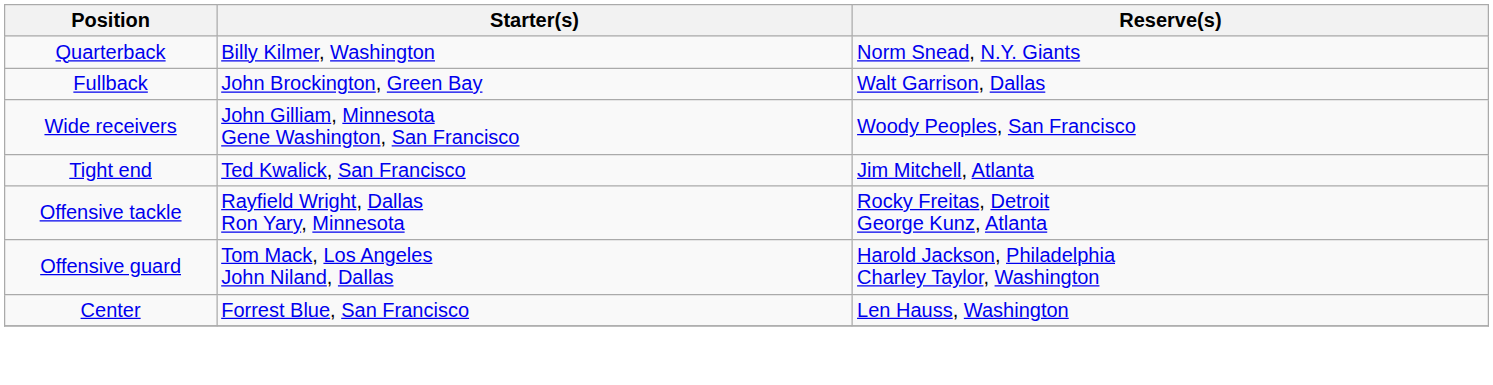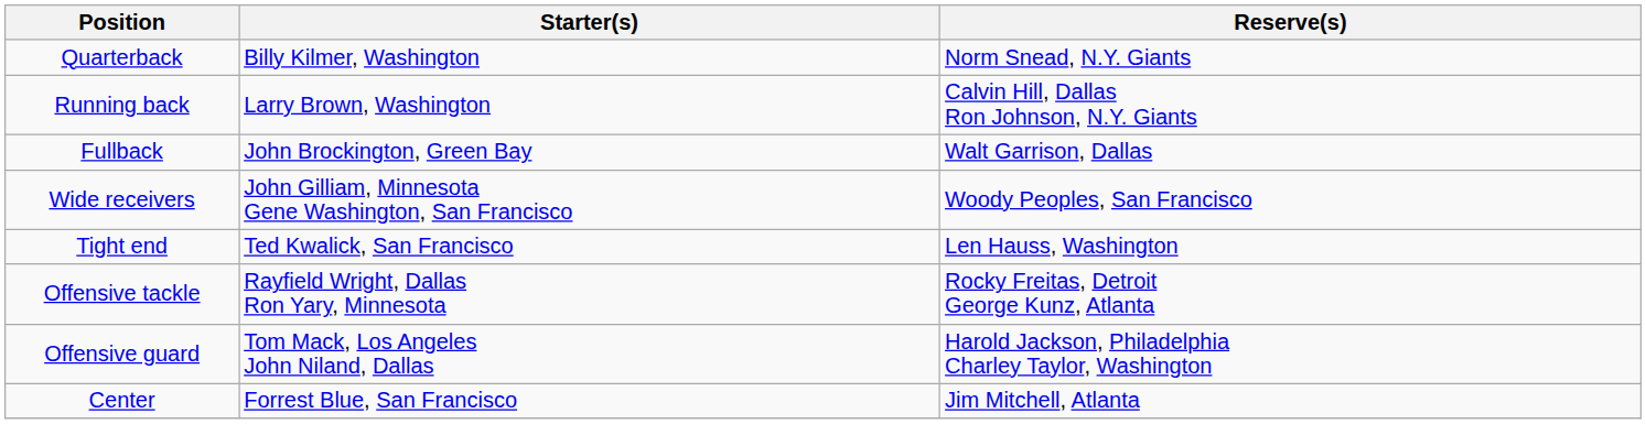 <table class="wikitable" width=75%>
 <tr>
 <th width=10%>Position</th>
 <th width=30%>Starter(s)</th>
 <th width=30%>Reserve(s)</th>
 </tr>
 <tr>
 <td align=center><a href='#'>Quarterback</a></td>
 <td> <a href='#'>Billy Kilmer</a>, <a href='#'>Washington</a></td>
 <td> <a href='#'>Norm Snead</a>, <a href='#'>N.Y. Giants</a></td>
+</tr>
+<tr>
+<td align=center><a href='#'>Running back</a></td>
+<td> <a href='#'>Larry Brown</a>, <a href='#'>Washington</a></td>
+<td> <a href='#'>Calvin Hill</a>, <a href='#'>Dallas</a><br> <a href='#'>Ron Johnson</a>, <a href='#'>N.Y. Giants</a></td>
 </tr>
 <tr>
 <td align=center><a href='#'>Fullback</a></td>
 <td> <a href='#'>John Brockington</a>, <a href='#'>Green Bay</a></td>
 <td> <a href='#'>Walt Garrison</a>, <a href='#'>Dallas</a></td>
 </tr>
 <tr>
 <td align=center><a href='#'>Wide receivers</a></td>
 <td> <a href='#'>John Gilliam</a>, <a href='#'>Minnesota</a><br> <a href='#'>Gene Washington</a>, <a href='#'>San Francisco</a></td>
 <td> <a href='#'>Woody Peoples</a>, <a href='#'>San Francisco</a></td>
 </tr>
 <tr>
 <td align=center><a href='#'>Tight end</a></td>
 <td> <a href='#'>Ted Kwalick</a>, <a href='#'>San Francisco</a></td>
-<td> <a href='#'>Jim Mitchell</a>, <a href='#'>Atlanta</a></td>
+<td> <a href='#'>Len Hauss</a>, <a href='#'>Washington</a></td>
 </tr>
 <tr>
 <td align=center><a href='#'>Offensive tackle</a></td>
 <td> <a href='#'>Rayfield Wright</a>, <a href='#'>Dallas</a><br> <a href='#'>Ron Yary</a>, <a href='#'>Minnesota</a></td>
 <td> <a href='#'>Rocky Freitas</a>, <a href='#'>Detroit</a><br> <a href='#'>George Kunz</a>, <a href='#'>Atlanta</a></td>
 </tr>
 <tr>
 <td align=center><a href='#'>Offensive guard</a></td>
 <td> <a href='#'>Tom Mack</a>, <a href='#'>Los Angeles</a><br> <a href='#'>John Niland</a>, <a href='#'>Dallas</a></td>
 <td> <a href='#'>Harold Jackson</a>, <a href='#'>Philadelphia</a><br> <a href='#'>Charley Taylor</a>, <a href='#'>Washington</a></td>
 </tr>
 <tr>
 <td align=center><a href='#'>Center</a></td>
 <td> <a href='#'>Forrest Blue</a>, <a href='#'>San Francisco</a></td>
-<td> <a href='#'>Len Hauss</a>, <a href='#'>Washington</a></td>
+<td> <a href='#'>Jim Mitchell</a>, <a href='#'>Atlanta</a></td>
 </tr>
 <tr>
 </tr>
 </table>
